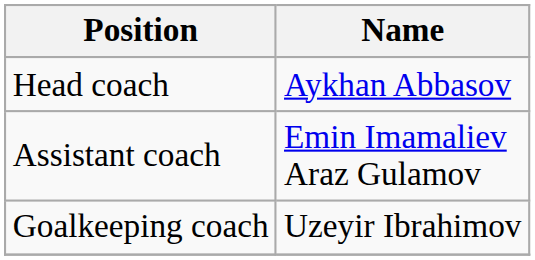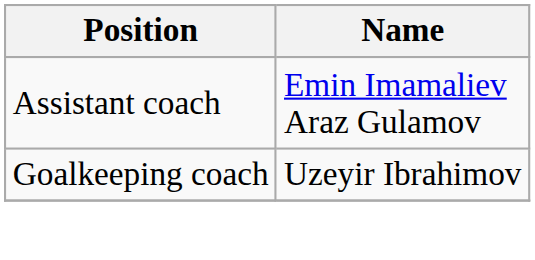 <table class="wikitable">
 <tr>
 <th>Position</th>
 <th>Name</th>
-</tr>
-<tr>
-<td>Head coach</td>
-<td> <a href='#'>Aykhan Abbasov</a></td>
 </tr>
 <tr>
 <td>Assistant coach</td>
 <td> <a href='#'>Emin Imamaliev</a> <br>  Araz Gulamov</td>
 </tr>
 <tr>
 <td>Goalkeeping coach</td>
 <td> Uzeyir Ibrahimov</td>
 </tr>
 <tr>
 </tr>
 </table>
